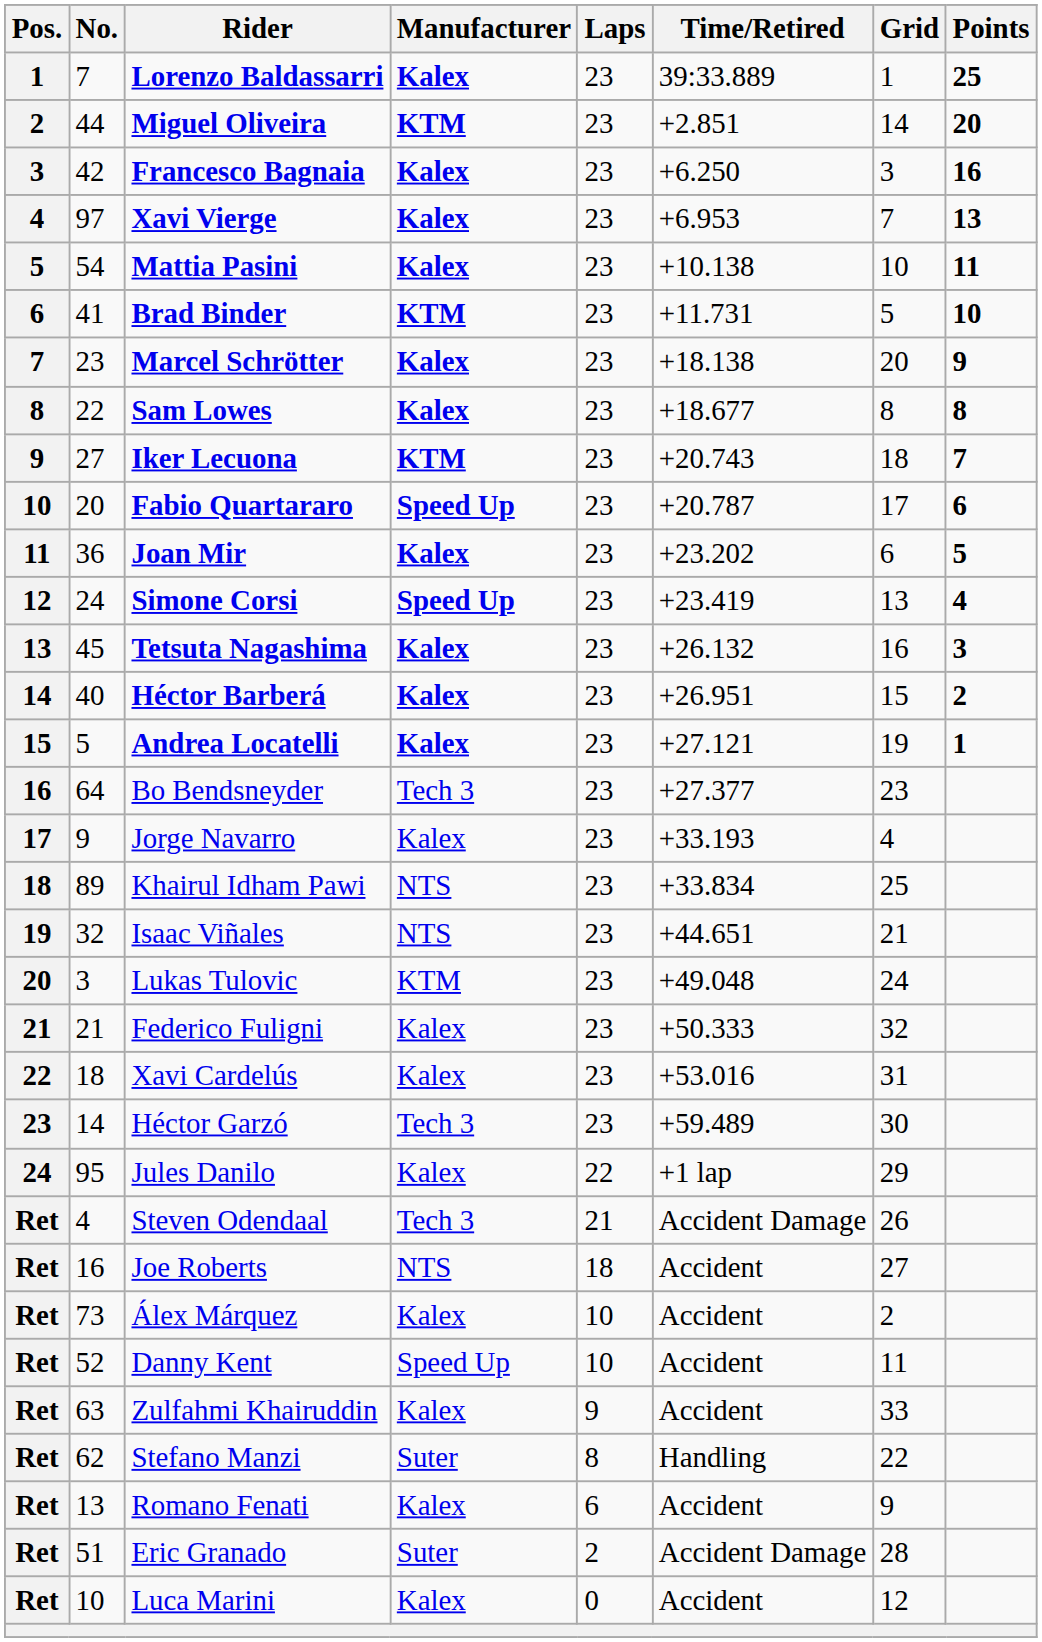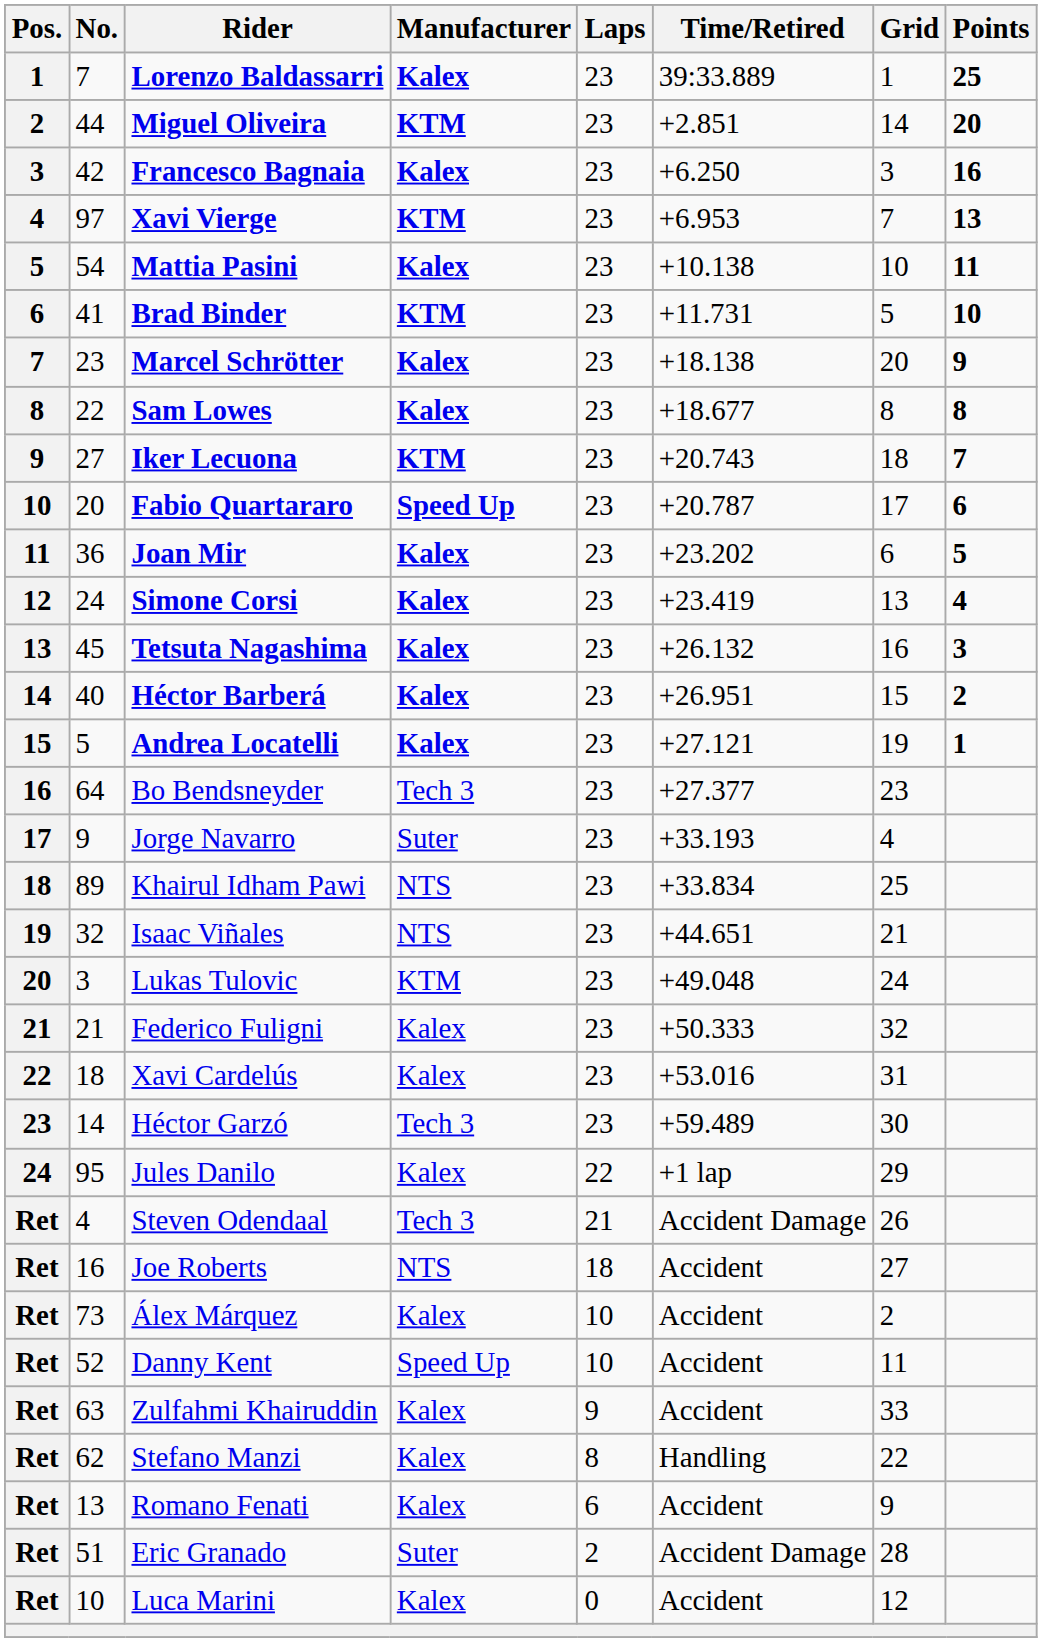 <table class="wikitable" style="font-size: 95%;">
 <tr>
 <th>Pos.</th>
 <th>No.</th>
 <th>Rider</th>
 <th>Manufacturer</th>
 <th>Laps</th>
 <th>Time/Retired</th>
 <th>Grid</th>
 <th>Points</th>
 </tr>
 <tr>
 <th>1</th>
 <td>7</td>
 <td> <strong><a href='#'>Lorenzo Baldassarri</a></strong></td>
 <td><strong><a href='#'>Kalex</a></strong></td>
 <td>23</td>
 <td>39:33.889</td>
 <td>1</td>
 <td><strong>25</strong></td>
 </tr>
 <tr>
 <th>2</th>
 <td>44</td>
 <td> <strong><a href='#'>Miguel Oliveira</a></strong></td>
 <td><strong><a href='#'>KTM</a></strong></td>
 <td>23</td>
 <td>+2.851</td>
 <td>14</td>
 <td><strong>20</strong></td>
 </tr>
 <tr>
 <th>3</th>
 <td>42</td>
 <td> <strong><a href='#'>Francesco Bagnaia</a></strong></td>
 <td><strong><a href='#'>Kalex</a></strong></td>
 <td>23</td>
 <td>+6.250</td>
 <td>3</td>
 <td><strong>16</strong></td>
 </tr>
 <tr>
 <th>4</th>
 <td>97</td>
 <td> <strong><a href='#'>Xavi Vierge</a></strong></td>
-<td><strong><a href='#'>Kalex</a></strong></td>
+<td><strong><a href='#'>KTM</a></strong></td>
 <td>23</td>
 <td>+6.953</td>
 <td>7</td>
 <td><strong>13</strong></td>
 </tr>
 <tr>
 <th>5</th>
 <td>54</td>
 <td> <strong><a href='#'>Mattia Pasini</a></strong></td>
 <td><strong><a href='#'>Kalex</a></strong></td>
 <td>23</td>
 <td>+10.138</td>
 <td>10</td>
 <td><strong>11</strong></td>
 </tr>
 <tr>
 <th>6</th>
 <td>41</td>
 <td> <strong><a href='#'>Brad Binder</a></strong></td>
 <td><strong><a href='#'>KTM</a></strong></td>
 <td>23</td>
 <td>+11.731</td>
 <td>5</td>
 <td><strong>10</strong></td>
 </tr>
 <tr>
 <th>7</th>
 <td>23</td>
 <td> <strong><a href='#'>Marcel Schrötter</a></strong></td>
 <td><strong><a href='#'>Kalex</a></strong></td>
 <td>23</td>
 <td>+18.138</td>
 <td>20</td>
 <td><strong>9</strong></td>
 </tr>
 <tr>
 <th>8</th>
 <td>22</td>
 <td> <strong><a href='#'>Sam Lowes</a></strong></td>
 <td><strong><a href='#'>Kalex</a></strong></td>
 <td>23</td>
 <td>+18.677</td>
 <td>8</td>
 <td><strong>8</strong></td>
 </tr>
 <tr>
 <th>9</th>
 <td>27</td>
 <td> <strong><a href='#'>Iker Lecuona</a></strong></td>
 <td><strong><a href='#'>KTM</a></strong></td>
 <td>23</td>
 <td>+20.743</td>
 <td>18</td>
 <td><strong>7</strong></td>
 </tr>
 <tr>
 <th>10</th>
 <td>20</td>
 <td> <strong><a href='#'>Fabio Quartararo</a></strong></td>
 <td><strong><a href='#'>Speed Up</a></strong></td>
 <td>23</td>
 <td>+20.787</td>
 <td>17</td>
 <td><strong>6</strong></td>
 </tr>
 <tr>
 <th>11</th>
 <td>36</td>
 <td> <strong><a href='#'>Joan Mir</a></strong></td>
 <td><strong><a href='#'>Kalex</a></strong></td>
 <td>23</td>
 <td>+23.202</td>
 <td>6</td>
 <td><strong>5</strong></td>
 </tr>
 <tr>
 <th>12</th>
 <td>24</td>
 <td> <strong><a href='#'>Simone Corsi</a></strong></td>
-<td><strong><a href='#'>Speed Up</a></strong></td>
+<td><strong><a href='#'>Kalex</a></strong></td>
 <td>23</td>
 <td>+23.419</td>
 <td>13</td>
 <td><strong>4</strong></td>
 </tr>
 <tr>
 <th>13</th>
 <td>45</td>
 <td> <strong><a href='#'>Tetsuta Nagashima</a></strong></td>
 <td><strong><a href='#'>Kalex</a></strong></td>
 <td>23</td>
 <td>+26.132</td>
 <td>16</td>
 <td><strong>3</strong></td>
 </tr>
 <tr>
 <th>14</th>
 <td>40</td>
 <td> <strong><a href='#'>Héctor Barberá</a></strong></td>
 <td><strong><a href='#'>Kalex</a></strong></td>
 <td>23</td>
 <td>+26.951</td>
 <td>15</td>
 <td><strong>2</strong></td>
 </tr>
 <tr>
 <th>15</th>
 <td>5</td>
 <td> <strong><a href='#'>Andrea Locatelli</a></strong></td>
 <td><strong><a href='#'>Kalex</a></strong></td>
 <td>23</td>
 <td>+27.121</td>
 <td>19</td>
 <td><strong>1</strong></td>
 </tr>
 <tr>
 <th>16</th>
 <td>64</td>
 <td> <a href='#'>Bo Bendsneyder</a></td>
 <td><a href='#'>Tech 3</a></td>
 <td>23</td>
 <td>+27.377</td>
 <td>23</td>
 <td></td>
 </tr>
 <tr>
 <th>17</th>
 <td>9</td>
 <td> <a href='#'>Jorge Navarro</a></td>
-<td><a href='#'>Kalex</a></td>
+<td><a href='#'>Suter</a></td>
 <td>23</td>
 <td>+33.193</td>
 <td>4</td>
 <td></td>
 </tr>
 <tr>
 <th>18</th>
 <td>89</td>
 <td> <a href='#'>Khairul Idham Pawi</a></td>
 <td><a href='#'>NTS</a></td>
 <td>23</td>
 <td>+33.834</td>
 <td>25</td>
 <td></td>
 </tr>
 <tr>
 <th>19</th>
 <td>32</td>
 <td> <a href='#'>Isaac Viñales</a></td>
 <td><a href='#'>NTS</a></td>
 <td>23</td>
 <td>+44.651</td>
 <td>21</td>
 <td></td>
 </tr>
 <tr>
 <th>20</th>
 <td>3</td>
 <td> <a href='#'>Lukas Tulovic</a></td>
 <td><a href='#'>KTM</a></td>
 <td>23</td>
 <td>+49.048</td>
 <td>24</td>
 <td></td>
 </tr>
 <tr>
 <th>21</th>
 <td>21</td>
 <td> <a href='#'>Federico Fuligni</a></td>
 <td><a href='#'>Kalex</a></td>
 <td>23</td>
 <td>+50.333</td>
 <td>32</td>
 <td></td>
 </tr>
 <tr>
 <th>22</th>
 <td>18</td>
 <td> <a href='#'>Xavi Cardelús</a></td>
 <td><a href='#'>Kalex</a></td>
 <td>23</td>
 <td>+53.016</td>
 <td>31</td>
 <td></td>
 </tr>
 <tr>
 <th>23</th>
 <td>14</td>
 <td> <a href='#'>Héctor Garzó</a></td>
 <td><a href='#'>Tech 3</a></td>
 <td>23</td>
 <td>+59.489</td>
 <td>30</td>
 <td></td>
 </tr>
 <tr>
 <th>24</th>
 <td>95</td>
 <td> <a href='#'>Jules Danilo</a></td>
 <td><a href='#'>Kalex</a></td>
 <td>22</td>
 <td>+1 lap</td>
 <td>29</td>
 <td></td>
 </tr>
 <tr>
 <th>Ret</th>
 <td>4</td>
 <td> <a href='#'>Steven Odendaal</a></td>
 <td><a href='#'>Tech 3</a></td>
 <td>21</td>
 <td>Accident Damage</td>
 <td>26</td>
 <td></td>
 </tr>
 <tr>
 <th>Ret</th>
 <td>16</td>
 <td> <a href='#'>Joe Roberts</a></td>
 <td><a href='#'>NTS</a></td>
 <td>18</td>
 <td>Accident</td>
 <td>27</td>
 <td></td>
 </tr>
 <tr>
 <th>Ret</th>
 <td>73</td>
 <td> <a href='#'>Álex Márquez</a></td>
 <td><a href='#'>Kalex</a></td>
 <td>10</td>
 <td>Accident</td>
 <td>2</td>
 <td></td>
 </tr>
 <tr>
 <th>Ret</th>
 <td>52</td>
 <td> <a href='#'>Danny Kent</a></td>
 <td><a href='#'>Speed Up</a></td>
 <td>10</td>
 <td>Accident</td>
 <td>11</td>
 <td></td>
 </tr>
 <tr>
 <th>Ret</th>
 <td>63</td>
 <td> <a href='#'>Zulfahmi Khairuddin</a></td>
 <td><a href='#'>Kalex</a></td>
 <td>9</td>
 <td>Accident</td>
 <td>33</td>
 <td></td>
 </tr>
 <tr>
 <th>Ret</th>
 <td>62</td>
 <td> <a href='#'>Stefano Manzi</a></td>
-<td><a href='#'>Suter</a></td>
+<td><a href='#'>Kalex</a></td>
 <td>8</td>
 <td>Handling</td>
 <td>22</td>
 <td></td>
 </tr>
 <tr>
 <th>Ret</th>
 <td>13</td>
 <td> <a href='#'>Romano Fenati</a></td>
 <td><a href='#'>Kalex</a></td>
 <td>6</td>
 <td>Accident</td>
 <td>9</td>
 <td></td>
 </tr>
 <tr>
 <th>Ret</th>
 <td>51</td>
 <td> <a href='#'>Eric Granado</a></td>
 <td><a href='#'>Suter</a></td>
 <td>2</td>
 <td>Accident Damage</td>
 <td>28</td>
 <td></td>
 </tr>
 <tr>
 <th>Ret</th>
 <td>10</td>
 <td> <a href='#'>Luca Marini</a></td>
 <td><a href='#'>Kalex</a></td>
 <td>0</td>
 <td>Accident</td>
 <td>12</td>
 <td></td>
 </tr>
 <tr>
 <th colspan=8></th>
 </tr>
 </table>
